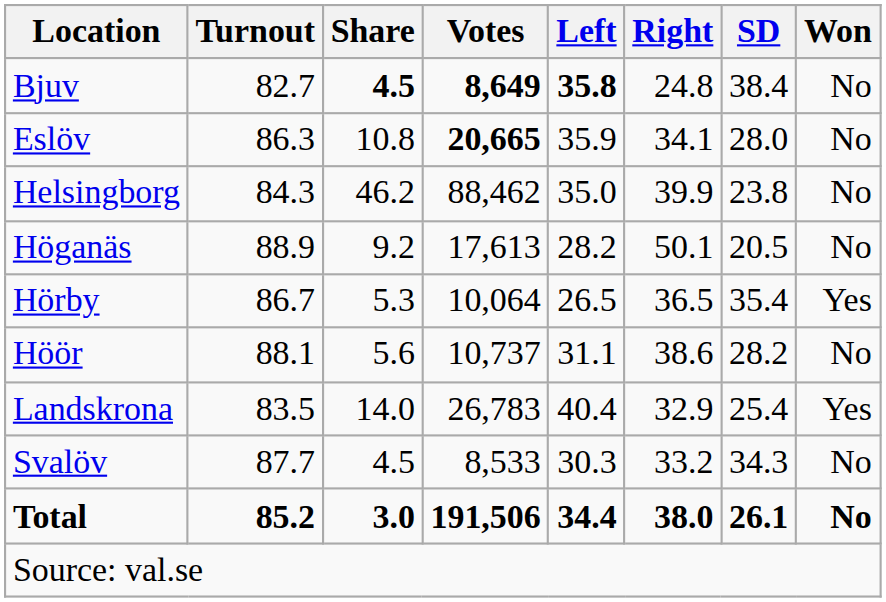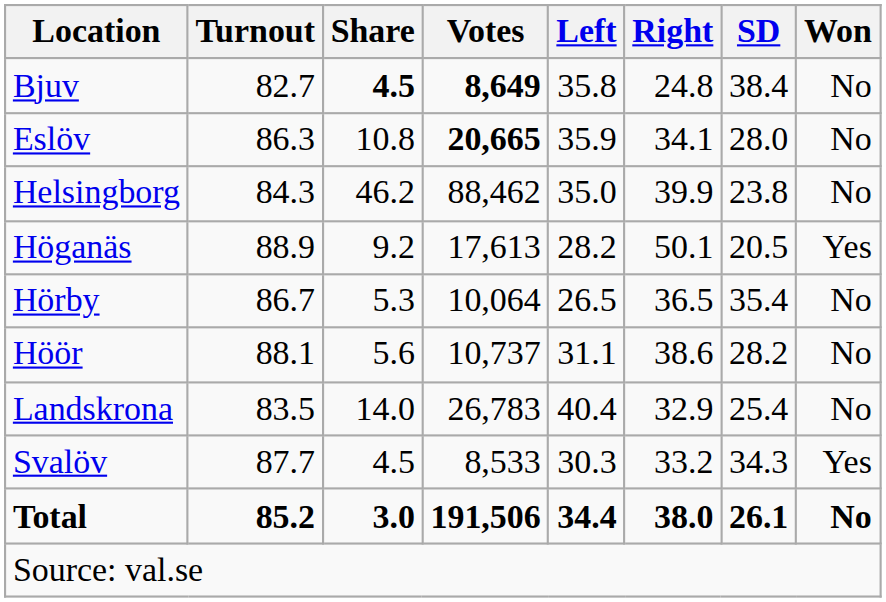 <table class="wikitable sortable" style=text-align:right>
 <tr>
 <th>Location</th>
 <th>Turnout</th>
 <th>Share</th>
 <th>Votes</th>
 <th><a href='#'>Left</a></th>
 <th><a href='#'>Right</a></th>
 <th><a href='#'>SD</a></th>
 <th>Won</th>
 </tr>
 <tr>
 <td align=left><a href='#'>Bjuv</a></td>
 <td>82.7</td>
 <td><strong>4.5</strong></td>
 <td><strong>8,649</strong></td>
-<td><strong>35.8</strong></td>
+<td>35.8</td>
 <td>24.8</td>
 <td>38.4</td>
 <td>No</td>
 </tr>
 <tr>
 <td align=left><a href='#'>Eslöv</a></td>
 <td>86.3</td>
 <td>10.8</td>
 <td><strong>20,665</strong></td>
 <td>35.9</td>
 <td>34.1</td>
 <td>28.0</td>
 <td>No</td>
 </tr>
 <tr>
 <td align=left><a href='#'>Helsingborg</a></td>
 <td>84.3</td>
 <td>46.2</td>
 <td>88,462</td>
 <td>35.0</td>
 <td>39.9</td>
 <td>23.8</td>
 <td>No</td>
 </tr>
 <tr>
 <td align=left><a href='#'>Höganäs</a></td>
 <td>88.9</td>
 <td>9.2</td>
 <td>17,613</td>
 <td>28.2</td>
 <td>50.1</td>
 <td>20.5</td>
-<td>No</td>
+<td>Yes</td>
 </tr>
 <tr>
 <td align=left><a href='#'>Hörby</a></td>
 <td>86.7</td>
 <td>5.3</td>
 <td>10,064</td>
 <td>26.5</td>
 <td>36.5</td>
 <td>35.4</td>
-<td>Yes</td>
+<td>No</td>
 </tr>
 <tr>
 <td align=left><a href='#'>Höör</a></td>
 <td>88.1</td>
 <td>5.6</td>
 <td>10,737</td>
 <td>31.1</td>
 <td>38.6</td>
 <td>28.2</td>
 <td>No</td>
 </tr>
 <tr>
 <td align=left><a href='#'>Landskrona</a></td>
 <td>83.5</td>
 <td>14.0</td>
 <td>26,783</td>
 <td>40.4</td>
 <td>32.9</td>
 <td>25.4</td>
-<td>Yes</td>
+<td>No</td>
 </tr>
 <tr>
 <td align=left><a href='#'>Svalöv</a></td>
 <td>87.7</td>
 <td>4.5</td>
 <td>8,533</td>
 <td>30.3</td>
 <td>33.2</td>
 <td>34.3</td>
-<td>No</td>
+<td>Yes</td>
 </tr>
 <tr>
 <td align=left><strong>Total</strong></td>
 <td><strong>85.2</strong></td>
 <td><strong>3.0</strong></td>
 <td><strong>191,506</strong></td>
 <td><strong>34.4</strong></td>
 <td><strong>38.0</strong></td>
 <td><strong>26.1</strong></td>
 <td><strong>No</strong></td>
 </tr>
 <tr>
 <td align=left colspan=8>Source: val.se</td>
 </tr>
 </table>
